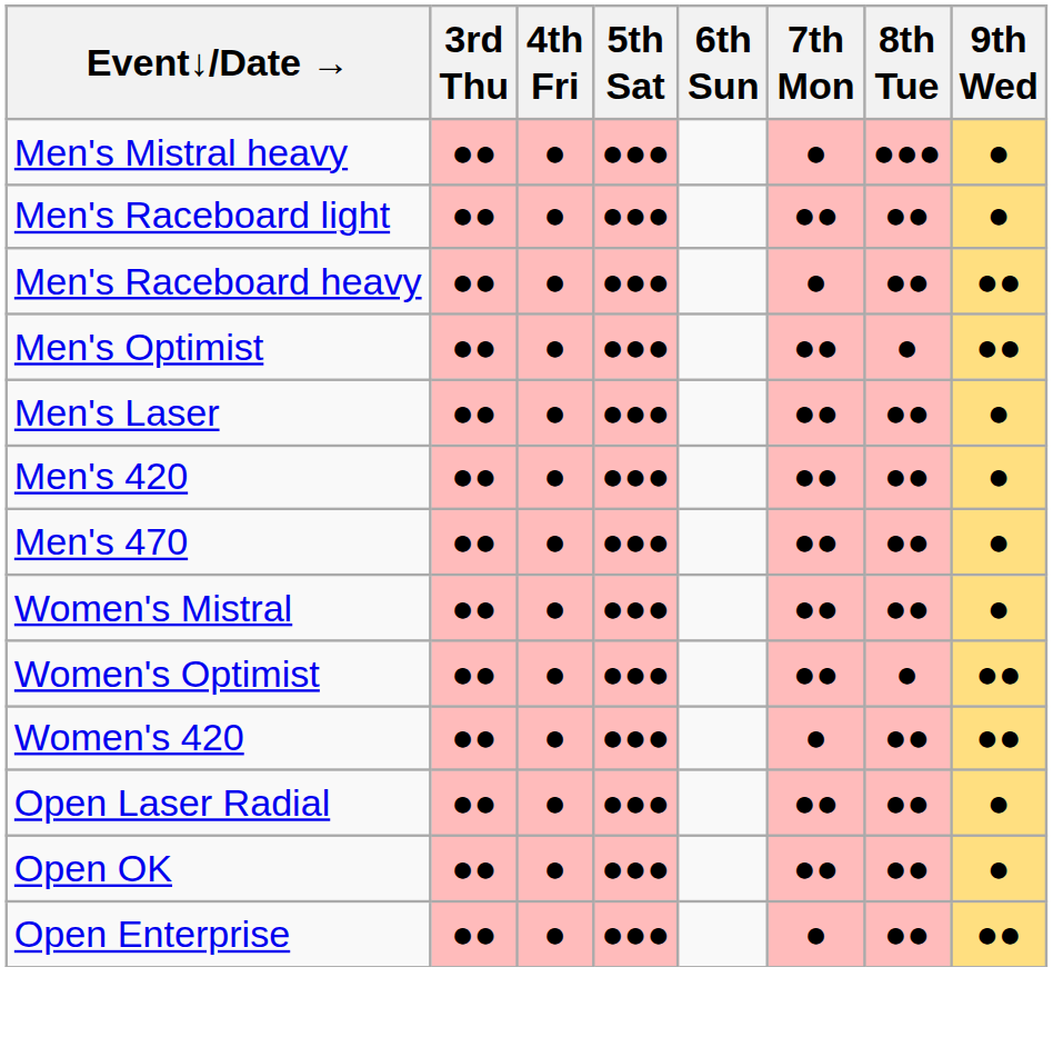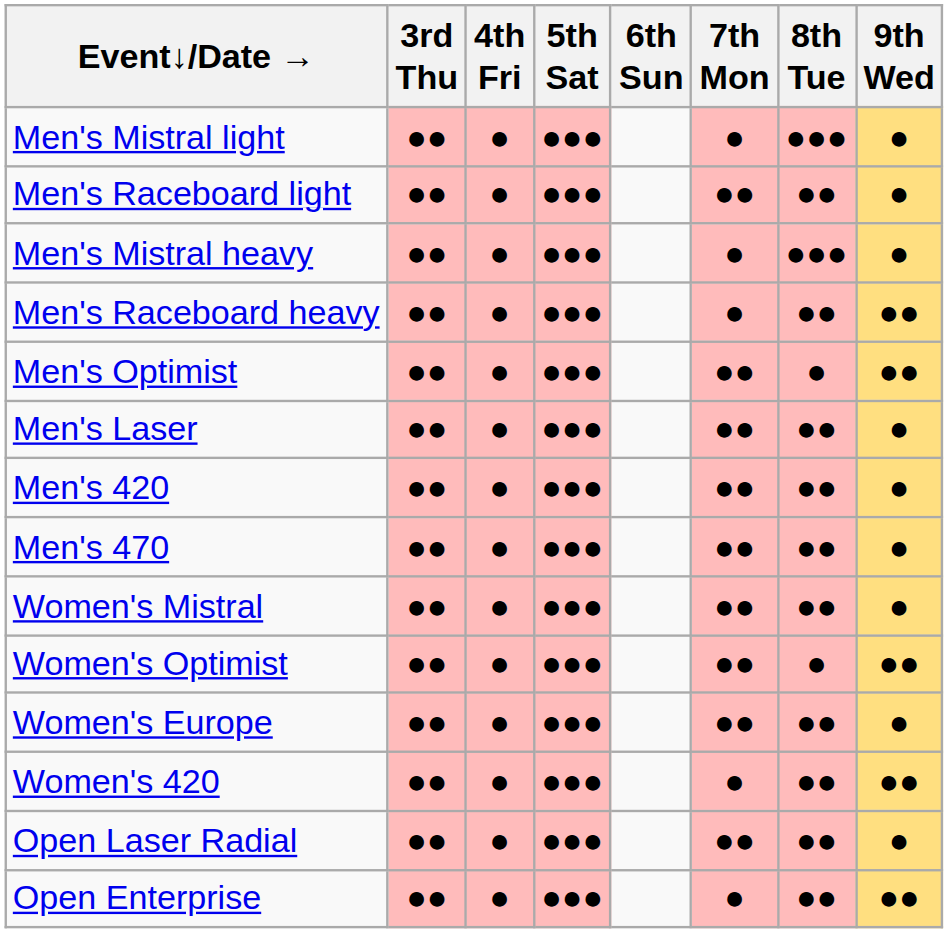 <table class="wikitable" style="margin:0.5em auto; font-size:90%; line-height:1.25em; text-align:center">
 <tr>
 <th>Event↓/Date →</th>
 <th>3rd<br>Thu</th>
 <th>4th<br>Fri</th>
 <th>5th<br>Sat</th>
 <th>6th<br>Sun</th>
 <th>7th<br>Mon</th>
 <th>8th<br>Tue</th>
 <th>9th<br>Wed</th>
 </tr>
 <tr>
-<td align="left"><a href='#'>Men's Mistral heavy</a></td>
+<td align="left"><a href='#'>Men's Mistral light</a></td>
 <td bgcolor="#FFBBBB">●●</td>
 <td bgcolor="#FFBBBB">●</td>
 <td bgcolor="#FFBBBB">●●●</td>
 <td></td>
 <td bgcolor="#FFBBBB">●</td>
 <td bgcolor="#FFBBBB">●●●</td>
 <td bgcolor="#FFDF80">●</td>
 </tr>
 <tr>
 <td align="left"><a href='#'>Men's Raceboard light</a></td>
 <td bgcolor="#FFBBBB">●●</td>
 <td bgcolor="#FFBBBB">●</td>
 <td bgcolor="#FFBBBB">●●●</td>
 <td></td>
 <td bgcolor="#FFBBBB">●●</td>
 <td bgcolor="#FFBBBB">●●</td>
+<td bgcolor="#FFDF80">●</td>
+</tr>
+<tr>
+<td align="left"><a href='#'>Men's Mistral heavy</a></td>
+<td bgcolor="#FFBBBB">●●</td>
+<td bgcolor="#FFBBBB">●</td>
+<td bgcolor="#FFBBBB">●●●</td>
+<td></td>
+<td bgcolor="#FFBBBB">●</td>
+<td bgcolor="#FFBBBB">●●●</td>
 <td bgcolor="#FFDF80">●</td>
 </tr>
 <tr>
 <td align="left"><a href='#'>Men's Raceboard heavy</a></td>
 <td bgcolor="#FFBBBB">●●</td>
 <td bgcolor="#FFBBBB">●</td>
 <td bgcolor="#FFBBBB">●●●</td>
 <td></td>
 <td bgcolor="#FFBBBB">●</td>
 <td bgcolor="#FFBBBB">●●</td>
 <td bgcolor="#FFDF80">●●</td>
 </tr>
 <tr>
 <td align="left"><a href='#'>Men's Optimist</a></td>
 <td bgcolor="#FFBBBB">●●</td>
 <td bgcolor="#FFBBBB">●</td>
 <td bgcolor="#FFBBBB">●●●</td>
 <td></td>
 <td bgcolor="#FFBBBB">●●</td>
 <td bgcolor="#FFBBBB">●</td>
 <td bgcolor="#FFDF80">●●</td>
 </tr>
 <tr>
 <td align="left"><a href='#'>Men's Laser</a></td>
 <td bgcolor="#FFBBBB">●●</td>
 <td bgcolor="#FFBBBB">●</td>
 <td bgcolor="#FFBBBB">●●●</td>
 <td></td>
 <td bgcolor="#FFBBBB">●●</td>
 <td bgcolor="#FFBBBB">●●</td>
 <td bgcolor="#FFDF80">●</td>
 </tr>
 <tr>
 <td align="left"><a href='#'>Men's 420</a></td>
 <td bgcolor="#FFBBBB">●●</td>
 <td bgcolor="#FFBBBB">●</td>
 <td bgcolor="#FFBBBB">●●●</td>
 <td></td>
 <td bgcolor="#FFBBBB">●●</td>
 <td bgcolor="#FFBBBB">●●</td>
 <td bgcolor="#FFDF80">●</td>
 </tr>
 <tr>
 <td align="left"><a href='#'>Men's 470</a></td>
 <td bgcolor="#FFBBBB">●●</td>
 <td bgcolor="#FFBBBB">●</td>
 <td bgcolor="#FFBBBB">●●●</td>
 <td></td>
 <td bgcolor="#FFBBBB">●●</td>
 <td bgcolor="#FFBBBB">●●</td>
 <td bgcolor="#FFDF80">●</td>
 </tr>
 <tr>
 <td align="left"><a href='#'>Women's Mistral</a></td>
 <td bgcolor="#FFBBBB">●●</td>
 <td bgcolor="#FFBBBB">●</td>
 <td bgcolor="#FFBBBB">●●●</td>
 <td></td>
 <td bgcolor="#FFBBBB">●●</td>
 <td bgcolor="#FFBBBB">●●</td>
 <td bgcolor="#FFDF80">●</td>
 </tr>
 <tr>
 <td align="left"><a href='#'>Women's Optimist</a></td>
 <td bgcolor="#FFBBBB">●●</td>
 <td bgcolor="#FFBBBB">●</td>
 <td bgcolor="#FFBBBB">●●●</td>
 <td></td>
 <td bgcolor="#FFBBBB">●●</td>
 <td bgcolor="#FFBBBB">●</td>
 <td bgcolor="#FFDF80">●●</td>
 </tr>
 <tr>
+<td align="left"><a href='#'>Women's Europe</a></td>
+<td bgcolor="#FFBBBB">●●</td>
+<td bgcolor="#FFBBBB">●</td>
+<td bgcolor="#FFBBBB">●●●</td>
+<td></td>
+<td bgcolor="#FFBBBB">●●</td>
+<td bgcolor="#FFBBBB">●●</td>
+<td bgcolor="#FFDF80">●</td>
+</tr>
+<tr>
 <td align="left"><a href='#'>Women's 420</a></td>
 <td bgcolor="#FFBBBB">●●</td>
 <td bgcolor="#FFBBBB">●</td>
 <td bgcolor="#FFBBBB">●●●</td>
 <td></td>
 <td bgcolor="#FFBBBB">●</td>
 <td bgcolor="#FFBBBB">●●</td>
 <td bgcolor="#FFDF80">●●</td>
 </tr>
 <tr>
 <td align="left"><a href='#'>Open Laser Radial</a></td>
 <td bgcolor="#FFBBBB">●●</td>
 <td bgcolor="#FFBBBB">●</td>
 <td bgcolor="#FFBBBB">●●●</td>
 <td></td>
 <td bgcolor="#FFBBBB">●●</td>
 <td bgcolor="#FFBBBB">●●</td>
 <td bgcolor="#FFDF80">●</td>
 </tr>
 <tr>
-<td align="left"><a href='#'>Open OK</a></td>
-<td bgcolor="#FFBBBB">●●</td>
-<td bgcolor="#FFBBBB">●</td>
-<td bgcolor="#FFBBBB">●●●</td>
-<td></td>
-<td bgcolor="#FFBBBB">●●</td>
-<td bgcolor="#FFBBBB">●●</td>
-<td bgcolor="#FFDF80">●</td>
-</tr>
-<tr>
 <td align="left"><a href='#'>Open Enterprise</a></td>
 <td bgcolor="#FFBBBB">●●</td>
 <td bgcolor="#FFBBBB">●</td>
 <td bgcolor="#FFBBBB">●●●</td>
 <td></td>
 <td bgcolor="#FFBBBB">●</td>
 <td bgcolor="#FFBBBB">●●</td>
 <td bgcolor="#FFDF80">●●</td>
 </tr>
 </table>
